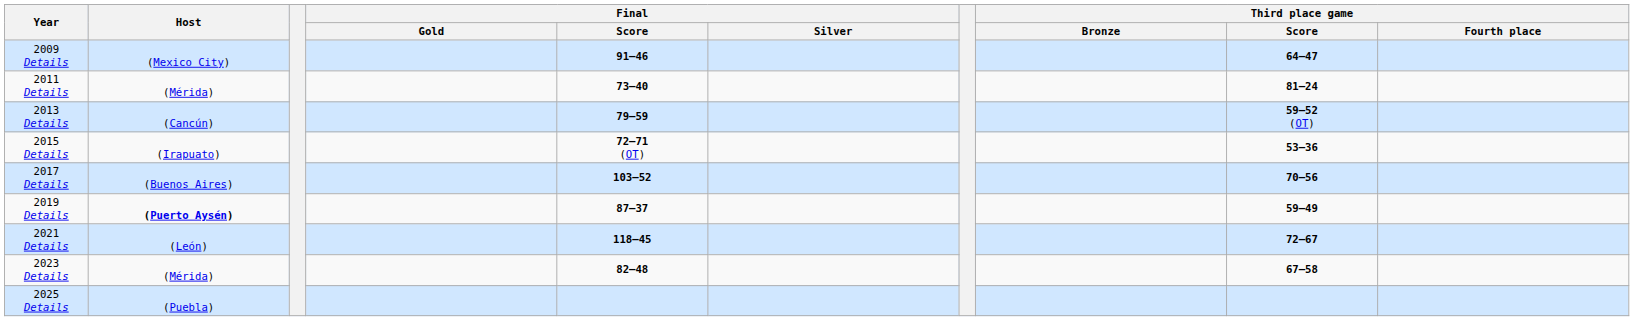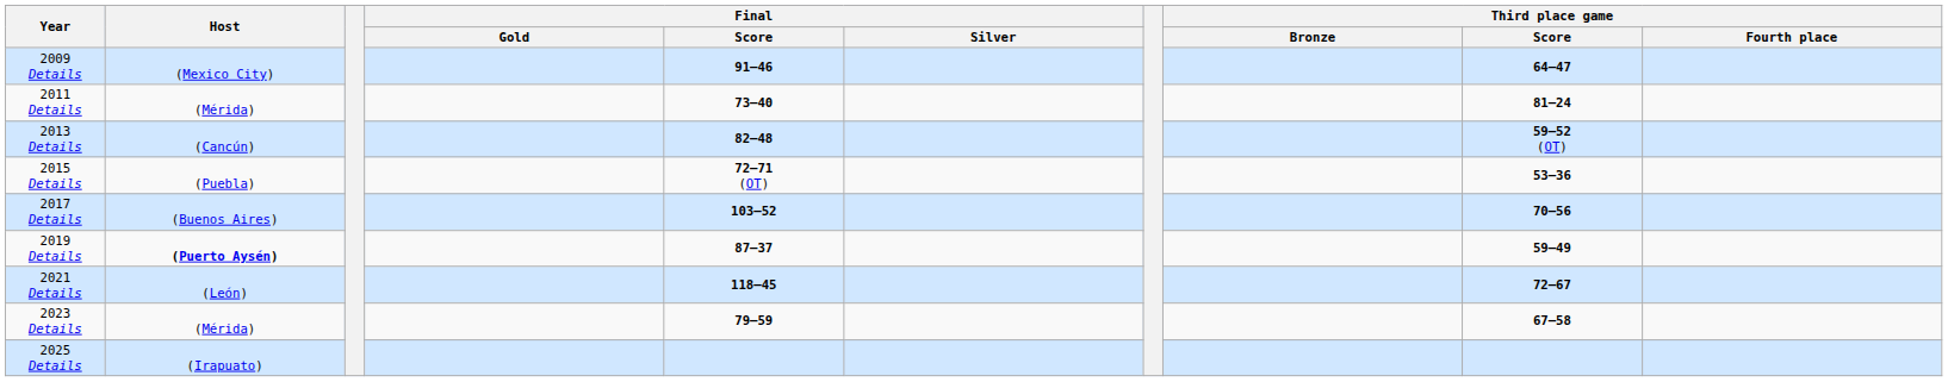 <table class="wikitable" style="font-size:90%; width: 90%; text-align: center;">
 <tr bgcolor=#C1D8FF>
 <th rowspan=2 width=5%>Year</th>
 <th rowspan=2 width=12%>Host</th>
 <th rowspan=11 width="1%" bgcolor="ffffff"></th>
 <th colspan=3>Final</th>
 <th rowspan=11 width="1%" bgcolor="ffffff"></th>
 <th colspan=3>Third place game</th>
 </tr>
 <tr bgcolor=#EFEFEF>
 <th width=15%>Gold</th>
 <th width=9%>Score</th>
 <th width=15%>Silver</th>
 <th width=15%>Bronze</th>
 <th width=9%>Score</th>
 <th width=15%>Fourth place</th>
 </tr>
 <tr bgcolor=#D0E7FF>
 <td>2009<br><em><a href='#'>Details</a></em></td>
 <td><br>(<a href='#'>Mexico City</a>)</td>
 <td><strong></strong></td>
 <td><strong>91–46</strong></td>
 <td></td>
 <td></td>
 <td><strong>64–47</strong></td>
 <td></td>
 </tr>
 <tr>
 <td>2011<br><em><a href='#'>Details</a></em></td>
 <td><br>(<a href='#'>Mérida</a>)</td>
 <td><strong></strong></td>
 <td><strong>73–40</strong></td>
 <td></td>
 <td></td>
 <td><strong>81–24</strong></td>
 <td></td>
 </tr>
 <tr bgcolor=#D0E7FF>
 <td>2013<br><em><a href='#'>Details</a></em></td>
 <td><br>(<a href='#'>Cancún</a>)</td>
 <td><strong></strong></td>
-<td><strong>79–59</strong></td>
+<td><strong>82–48</strong></td>
 <td></td>
 <td></td>
 <td><strong>59–52</strong><br>(<a href='#'>OT</a>)</td>
 <td></td>
 </tr>
 <tr>
 <td>2015<br><em><a href='#'>Details</a></em></td>
-<td><br>(<a href='#'>Irapuato</a>)</td>
+<td><br>(<a href='#'>Puebla</a>)</td>
 <td><strong></strong></td>
 <td><strong>72–71</strong> <br>(<a href='#'>OT</a>)</td>
 <td></td>
 <td></td>
 <td><strong>53–36</strong></td>
 <td></td>
 </tr>
 <tr bgcolor=#D0E7FF>
 <td>2017<br><em><a href='#'>Details</a></em></td>
 <td><br> (<a href='#'>Buenos Aires</a>)</td>
 <td><strong></strong></td>
 <td><strong>103–52</strong></td>
 <td></td>
 <td></td>
 <td><strong>70–56</strong></td>
 <td></td>
 </tr>
 <tr>
 <td>2019<br><em><a href='#'>Details</a></em></td>
 <td><strong><br>(<a href='#'>Puerto Aysén</a>)</strong></td>
 <td><strong></strong></td>
 <td><strong>87–37</strong></td>
 <td></td>
 <td></td>
 <td><strong>59–49</strong></td>
 <td></td>
 </tr>
 <tr bgcolor=#D0E7FF>
 <td>2021<br><em><a href='#'>Details</a></em></td>
 <td><br>(<a href='#'>León</a>)</td>
 <td><strong></strong></td>
 <td><strong>118–45</strong></td>
 <td></td>
 <td></td>
 <td><strong>72–67</strong></td>
 <td></td>
 </tr>
 <tr>
 <td>2023<br><em><a href='#'>Details</a></em></td>
 <td><br>(<a href='#'>Mérida</a>)</td>
 <td><strong></strong></td>
-<td><strong>82–48</strong></td>
+<td><strong>79–59</strong></td>
 <td></td>
 <td></td>
 <td><strong>67–58</strong></td>
 <td></td>
 </tr>
 <tr bgcolor=#D0E7FF>
 <td>2025<br><em><a href='#'>Details</a></em></td>
-<td><br>(<a href='#'>Puebla</a>)</td>
+<td><br>(<a href='#'>Irapuato</a>)</td>
 <td></td>
 <td></td>
 <td></td>
 <td></td>
 <td></td>
 <td></td>
 </tr>
 </table>
